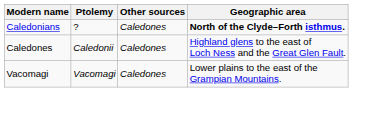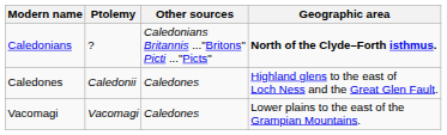 <table class=wikitable>
 <tr>
 <th>Modern name</th>
 <th>Ptolemy</th>
 <th>Other sources</th>
 <th>Geographic area</th>
 </tr>
 <tr>
 <td><a href='#'>Caledonians</a></td>
 <td>?</td>
-<td><em>Caledones</em></td>
+<td><em>Caledonians</em><br><a href='#'><em>Britannis</em></a> ..."<a href='#'>Britons</a>"<br><a href='#'><em>Picti</em></a> ..."<a href='#'>Picts</a>"<br></td>
 <td><strong>North of the Clyde–Forth <a href='#'>isthmus</a>.</strong></td>
 </tr>
 <tr>
 <td>Caledones</td>
 <td><em>Caledonii</em></td>
 <td><em>Caledones</em></td>
 <td><a href='#'>Highland glens</a> to the east of<br><a href='#'>Loch Ness</a> and the <a href='#'>Great Glen Fault</a>.</td>
 </tr>
 <tr>
 <td>Vacomagi</td>
 <td><em>Vacomagi</em></td>
 <td><em>Caledones</em></td>
 <td>Lower plains to the east of the<br><a href='#'>Grampian Mountains</a>.</td>
 </tr>
 </table>
